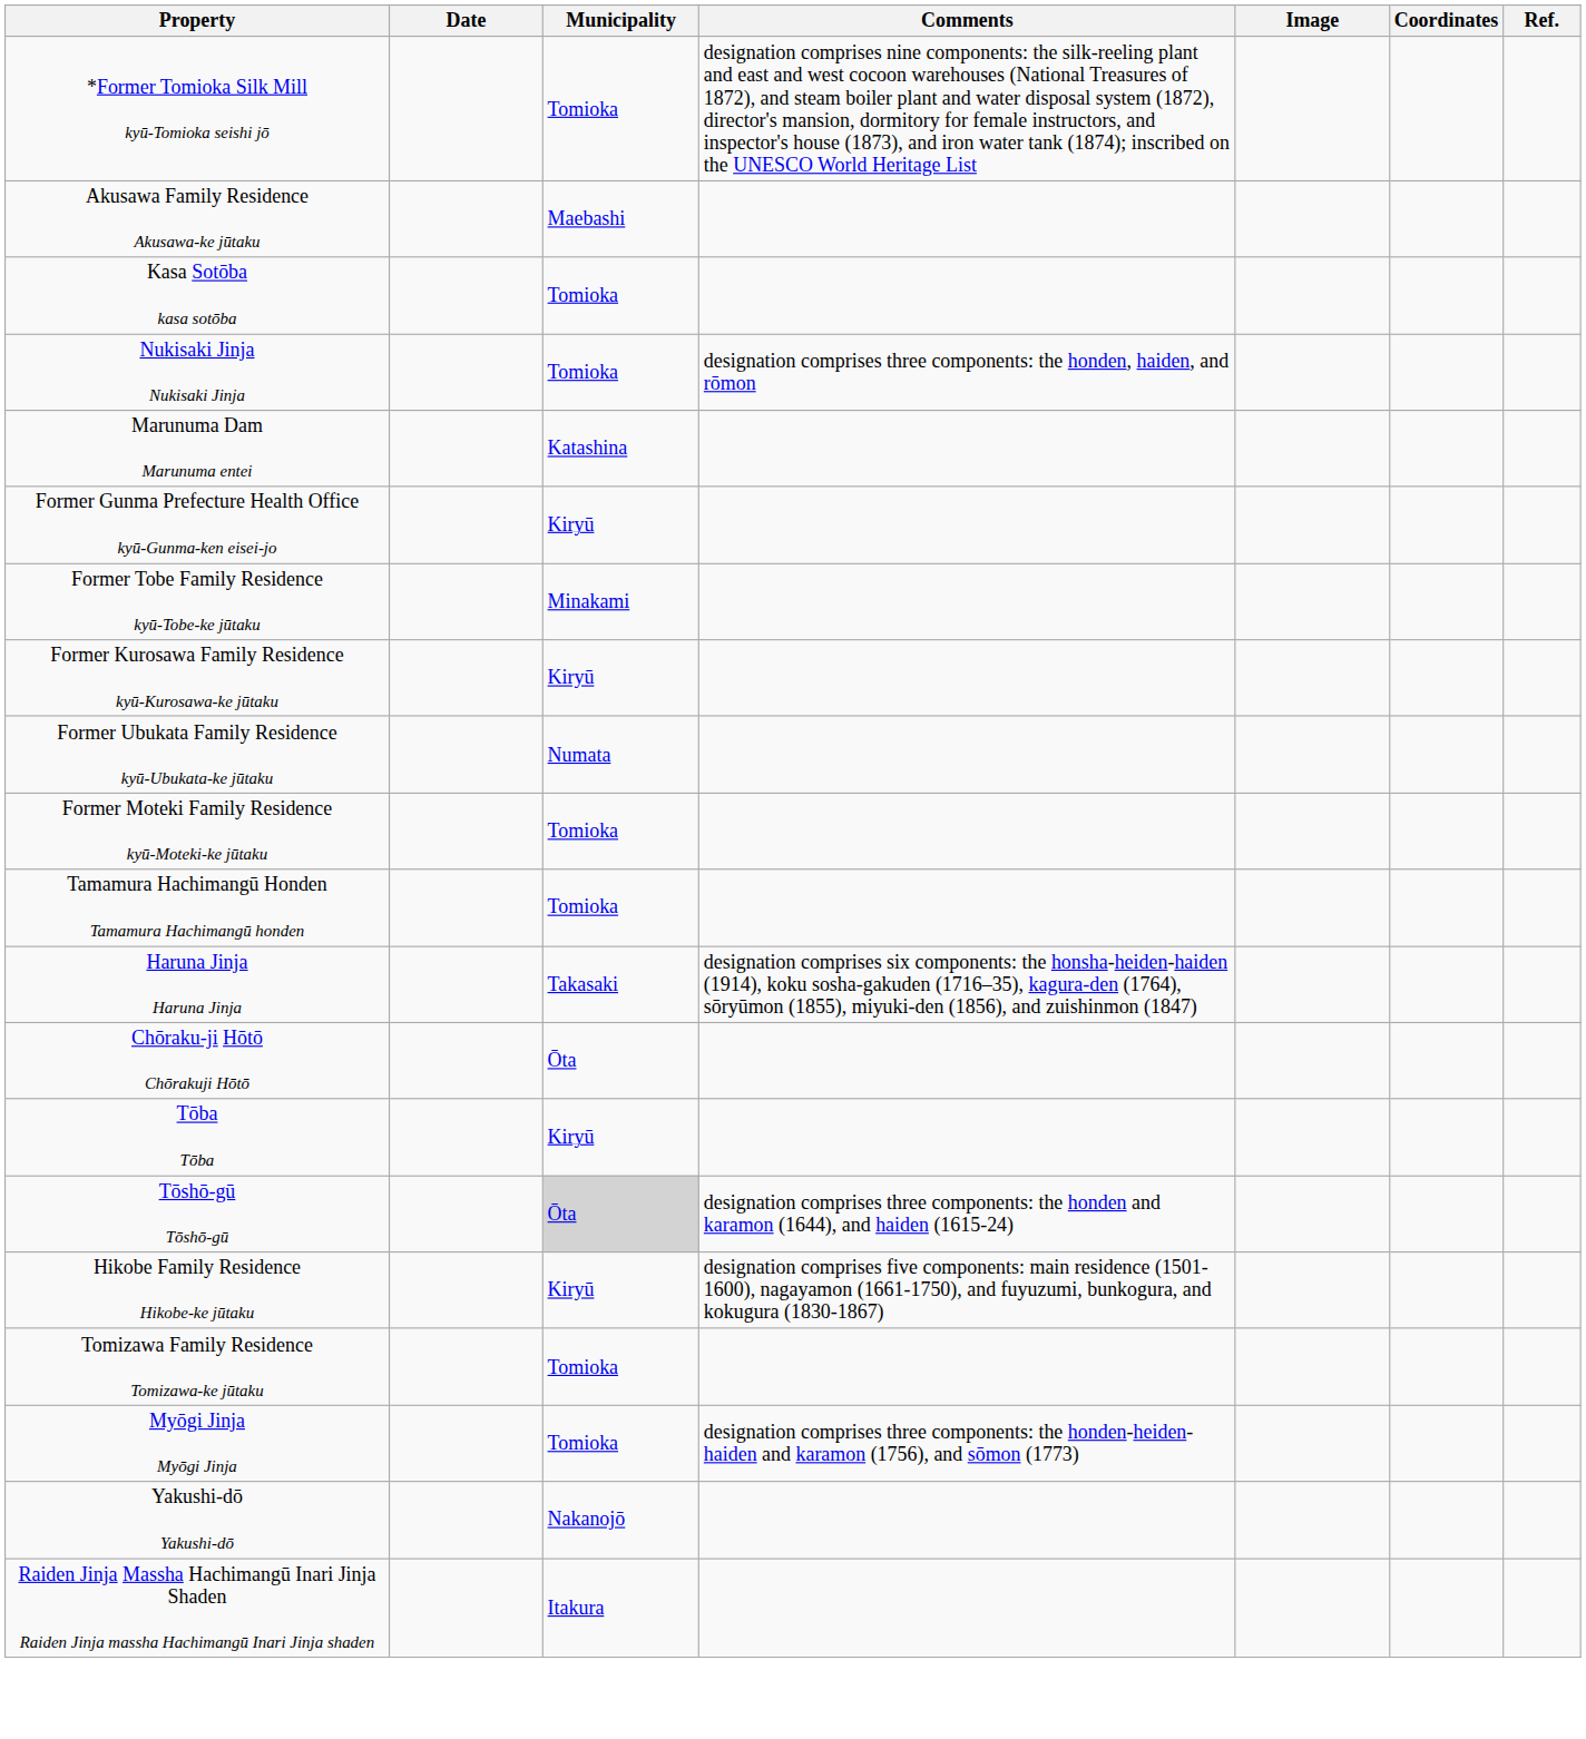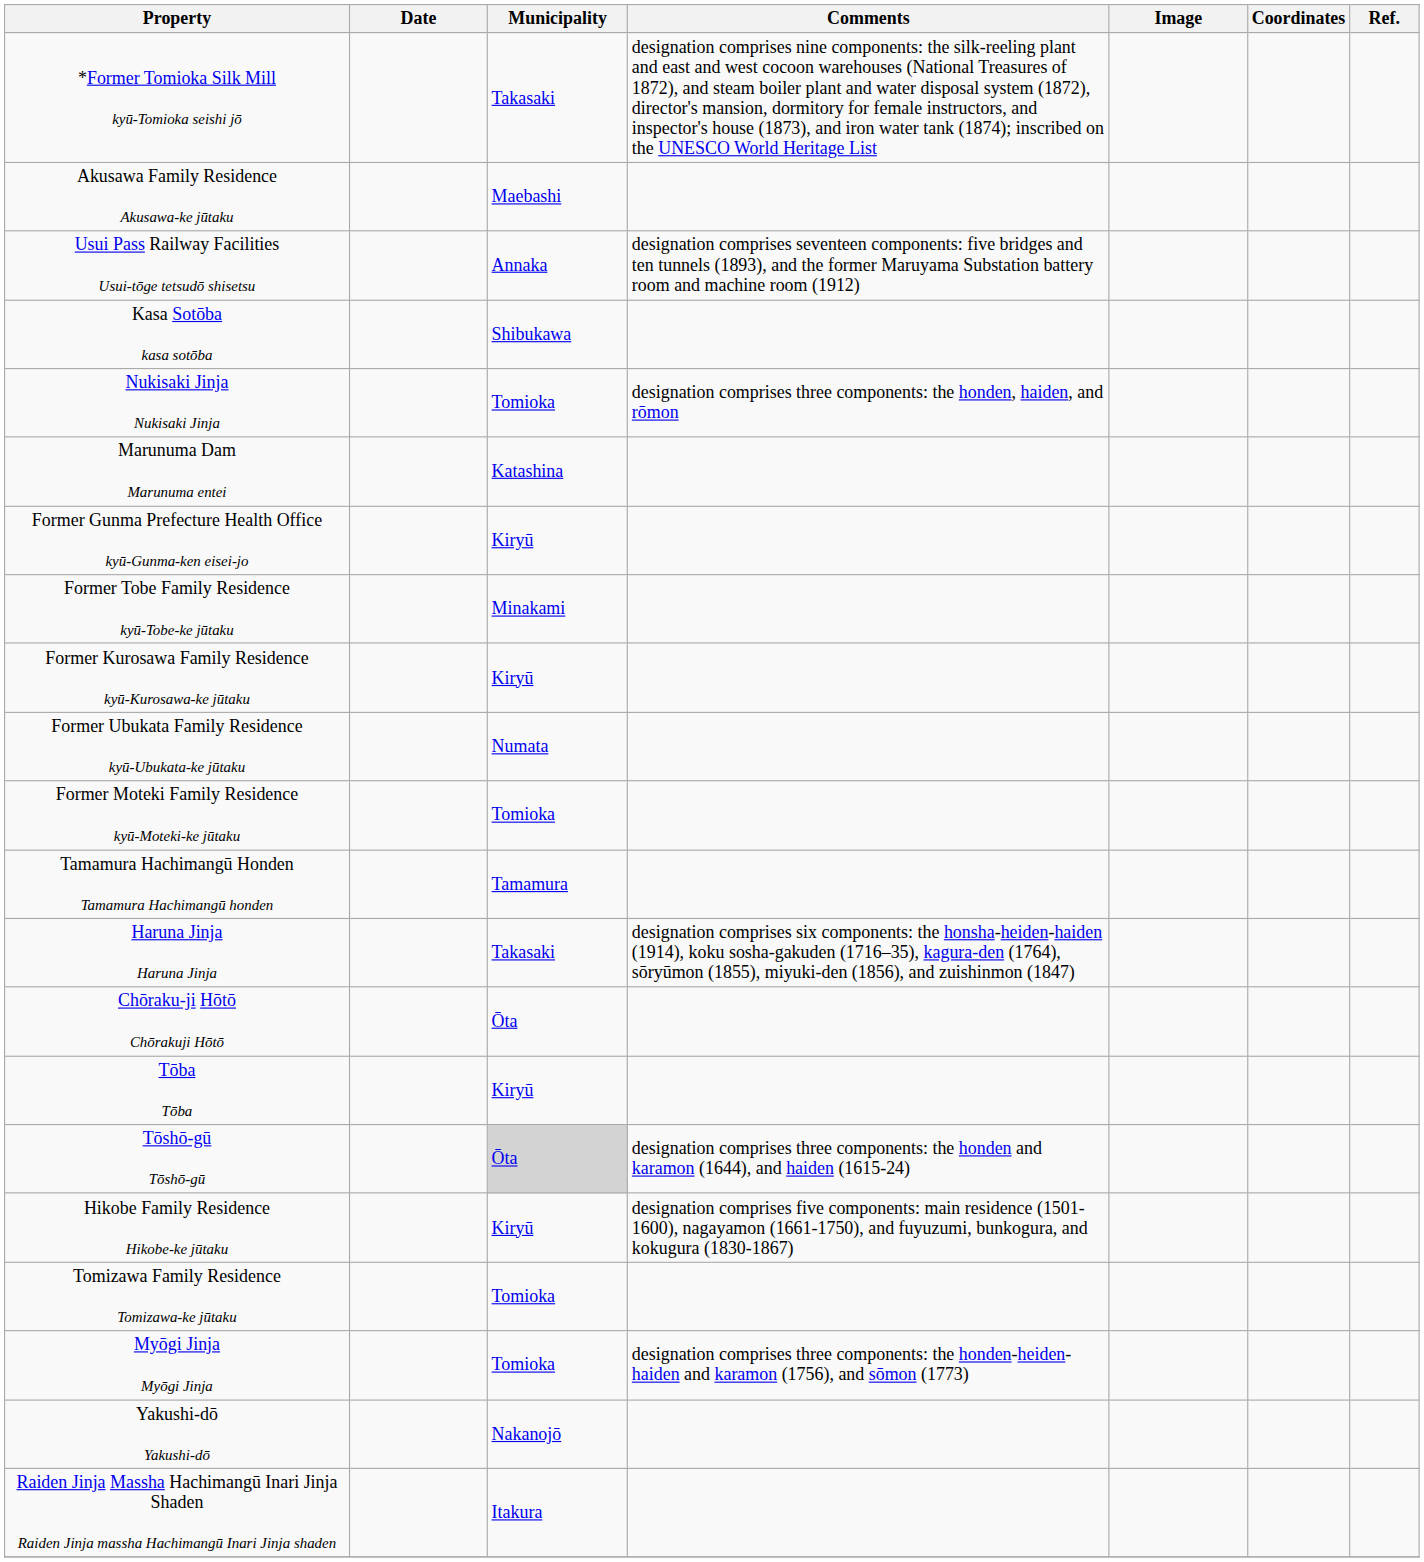 <table class="wikitable sortable"  style="width:100%;">
 <tr>
 <th width="25%" align="left">Property</th>
 <th width="10%" align="left" data-sort-type="number">Date</th>
 <th width="10%" align="left">Municipality</th>
 <th width="35%" align="left" class="unsortable">Comments</th>
 <th width="10%" align="left" class="unsortable">Image</th>
 <th width="5%" align="left" class="unsortable">Coordinates</th>
 <th width="5%" align="left" class="unsortable">Ref.</th>
 </tr>
 <tr>
 <td align="center">*<a href='#'>Former Tomioka Silk Mill</a><br><br><small><em>kyū-Tomioka seishi jō</em></small></td>
 <td></td>
-<td><a href='#'>Tomioka</a></td>
+<td><a href='#'>Takasaki</a></td>
 <td>designation comprises nine components: the silk-reeling plant and east and west cocoon warehouses (National Treasures of 1872), and steam boiler plant and water disposal system (1872), director's mansion, dormitory for female instructors, and inspector's house (1873), and iron water tank (1874); inscribed on the <a href='#'>UNESCO World Heritage List</a></td>
 <td>    </td>
 <td></td>
 <td>        </td>
 </tr>
 <tr>
 <td align="center">Akusawa Family Residence<br><br><small><em>Akusawa-ke jūtaku</em></small></td>
 <td></td>
 <td><a href='#'>Maebashi</a></td>
 <td></td>
 <td></td>
 <td></td>
 <td></td>
 </tr>
 <tr>
+<td align="center"><a href='#'>Usui Pass</a> Railway Facilities<br><br><small><em>Usui-tōge tetsudō shisetsu</em></small></td>
+<td></td>
+<td><a href='#'>Annaka</a></td>
+<td>designation comprises seventeen components: five bridges and ten tunnels (1893), and the former Maruyama Substation battery room and machine room (1912)</td>
+<td>  </td>
+<td></td>
+<td>               <br></td>
+</tr>
+<tr>
 <td align="center">Kasa <a href='#'>Sotōba</a><br><br><small><em>kasa sotōba</em></small></td>
 <td></td>
-<td><a href='#'>Tomioka</a></td>
+<td><a href='#'>Shibukawa</a></td>
 <td></td>
 <td></td>
 <td></td>
 <td></td>
 </tr>
 <tr>
 <td align="center"><a href='#'>Nukisaki Jinja</a><br><br><small><em>Nukisaki Jinja</em></small></td>
 <td></td>
 <td><a href='#'>Tomioka</a></td>
 <td>designation comprises three components: the <a href='#'>honden</a>, <a href='#'>haiden</a>, and <a href='#'>rōmon</a></td>
 <td>  </td>
 <td></td>
 <td>  </td>
 </tr>
 <tr>
 <td align="center">Marunuma Dam<br><br><small><em>Marunuma entei</em></small></td>
 <td></td>
 <td><a href='#'>Katashina</a></td>
 <td></td>
 <td></td>
 <td></td>
 <td></td>
 </tr>
 <tr>
 <td align="center">Former Gunma Prefecture Health Office<br><br><small><em>kyū-Gunma-ken eisei-jo</em></small></td>
 <td></td>
 <td><a href='#'>Kiryū</a></td>
 <td></td>
 <td></td>
 <td></td>
 <td></td>
 </tr>
 <tr>
 <td align="center">Former Tobe Family Residence<br><br><small><em>kyū-Tobe-ke jūtaku</em></small></td>
 <td></td>
 <td><a href='#'>Minakami</a></td>
 <td></td>
 <td></td>
 <td></td>
 <td></td>
 </tr>
 <tr>
 <td align="center">Former Kurosawa Family Residence<br><br><small><em>kyū-Kurosawa-ke jūtaku</em></small></td>
 <td></td>
 <td><a href='#'>Kiryū</a></td>
 <td></td>
 <td></td>
 <td></td>
 <td></td>
 </tr>
 <tr>
 <td align="center">Former Ubukata Family Residence<br><br><small><em>kyū-Ubukata-ke jūtaku</em></small></td>
 <td></td>
 <td><a href='#'>Numata</a></td>
 <td></td>
 <td></td>
 <td></td>
 <td></td>
 </tr>
 <tr>
 <td align="center">Former Moteki Family Residence<br><br><small><em>kyū-Moteki-ke jūtaku</em></small></td>
 <td></td>
 <td><a href='#'>Tomioka</a></td>
 <td></td>
 <td></td>
 <td></td>
 <td></td>
 </tr>
 <tr>
 <td align="center">Tamamura Hachimangū Honden<br><br><small><em>Tamamura Hachimangū honden</em></small></td>
 <td></td>
-<td><a href='#'>Tomioka</a></td>
+<td><a href='#'>Tamamura</a></td>
 <td></td>
 <td></td>
 <td></td>
 <td></td>
 </tr>
 <tr>
 <td align="center"><a href='#'>Haruna Jinja</a><br><br><small><em>Haruna Jinja</em></small></td>
 <td></td>
 <td><a href='#'>Takasaki</a></td>
 <td>designation comprises six components: the <a href='#'>honsha</a>-<a href='#'>heiden</a>-<a href='#'>haiden</a> (1914), koku sosha-gakuden (1716–35), <a href='#'>kagura-den</a> (1764), sōryūmon (1855), miyuki-den (1856), and zuishinmon (1847)</td>
 <td>     </td>
 <td></td>
 <td>     </td>
 </tr>
 <tr>
 <td align="center"><a href='#'>Chōraku-ji</a> <a href='#'>Hōtō</a><br><br><small><em>Chōrakuji Hōtō</em></small></td>
 <td></td>
 <td><a href='#'>Ōta</a></td>
 <td></td>
 <td></td>
 <td></td>
 <td></td>
 </tr>
 <tr>
 <td align="center"><a href='#'>Tōba</a><br><br><small><em>Tōba</em></small></td>
 <td></td>
 <td><a href='#'>Kiryū</a></td>
 <td></td>
 <td></td>
 <td></td>
 <td></td>
 </tr>
 <tr>
 <td align="center"><a href='#'>Tōshō-gū</a><br><br><small><em>Tōshō-gū</em></small></td>
 <td></td>
 <td style="background: lightgrey;"><a href='#'>Ōta</a></td>
 <td>designation comprises three components: the <a href='#'>honden</a> and <a href='#'>karamon</a> (1644), and <a href='#'>haiden</a> (1615-24)</td>
 <td></td>
 <td></td>
 <td>  </td>
 </tr>
 <tr>
 <td align="center">Hikobe Family Residence<br><br><small><em>Hikobe-ke jūtaku</em></small></td>
 <td></td>
 <td><a href='#'>Kiryū</a></td>
 <td>designation comprises five components: main residence (1501-1600), nagayamon (1661-1750), and fuyuzumi, bunkogura, and kokugura (1830-1867)</td>
 <td></td>
 <td></td>
 <td>    </td>
 </tr>
 <tr>
 <td align="center">Tomizawa Family Residence<br><br><small><em>Tomizawa-ke jūtaku</em></small></td>
 <td></td>
 <td><a href='#'>Tomioka</a></td>
 <td></td>
 <td></td>
 <td></td>
 <td></td>
 </tr>
 <tr>
 <td align="center"><a href='#'>Myōgi Jinja</a><br><br><small><em>Myōgi Jinja</em></small></td>
 <td></td>
 <td><a href='#'>Tomioka</a></td>
 <td>designation comprises three components: the <a href='#'>honden</a>-<a href='#'>heiden</a>-<a href='#'>haiden</a> and <a href='#'>karamon</a> (1756), and <a href='#'>sōmon</a> (1773)</td>
 <td>  </td>
 <td></td>
 <td>  </td>
 </tr>
 <tr>
 <td align="center">Yakushi-dō<br><br><small><em>Yakushi-dō</em></small></td>
 <td></td>
 <td><a href='#'>Nakanojō</a></td>
 <td></td>
 <td></td>
 <td></td>
 <td></td>
 </tr>
 <tr>
 <td align="center"><a href='#'>Raiden Jinja</a> <a href='#'>Massha</a> Hachimangū Inari Jinja Shaden<br><br><small><em>Raiden Jinja massha Hachimangū Inari Jinja shaden</em></small></td>
 <td></td>
 <td><a href='#'>Itakura</a></td>
 <td></td>
 <td></td>
 <td></td>
 <td></td>
 </tr>
 <tr>
 </tr>
 </table>
